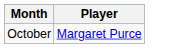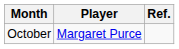 <table class=wikitable>
 <tr>
 <th>Month</th>
 <th>Player</th>
+<th>Ref.</th>
 </tr>
 <tr>
 <td>October</td>
 <td> <a href='#'>Margaret Purce</a></td>
+<td></td>
 </tr>
 </table>
